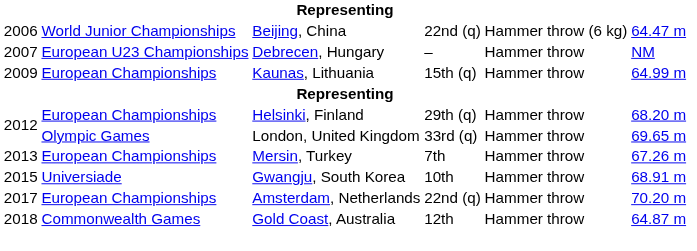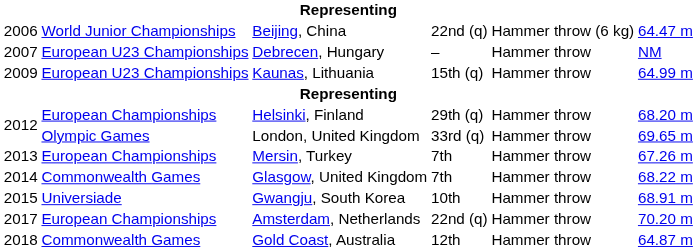 <table>
 <tr>
 <th colspan="6">Representing </th>
 </tr>
 <tr>
 <td>2006</td>
 <td><a href='#'>World Junior Championships</a></td>
 <td><a href='#'>Beijing</a>, China</td>
 <td>22nd (q)</td>
 <td>Hammer throw (6 kg)</td>
 <td><a href='#'>64.47 m</a></td>
 </tr>
 <tr>
 <td>2007</td>
 <td><a href='#'>European U23 Championships</a></td>
 <td><a href='#'>Debrecen</a>, Hungary</td>
 <td>–</td>
 <td>Hammer throw</td>
 <td><a href='#'>NM</a></td>
 </tr>
 <tr>
 <td>2009</td>
-<td><a href='#'>European Championships</a></td>
+<td><a href='#'>European U23 Championships</a></td>
 <td><a href='#'>Kaunas</a>, Lithuania</td>
 <td>15th (q)</td>
 <td>Hammer throw</td>
 <td><a href='#'>64.99 m</a></td>
 </tr>
 <tr>
 <th colspan="6">Representing </th>
 </tr>
 <tr>
 <td rowspan=2>2012</td>
 <td><a href='#'>European Championships</a></td>
 <td><a href='#'>Helsinki</a>, Finland</td>
 <td>29th (q)</td>
 <td>Hammer throw</td>
 <td><a href='#'>68.20 m</a></td>
 </tr>
 <tr>
 <td><a href='#'>Olympic Games</a></td>
 <td>London, United Kingdom</td>
 <td>33rd (q)</td>
 <td>Hammer throw</td>
 <td><a href='#'>69.65 m</a></td>
 </tr>
 <tr>
 <td>2013</td>
 <td><a href='#'>European Championships</a></td>
 <td><a href='#'>Mersin</a>, Turkey</td>
 <td>7th</td>
 <td>Hammer throw</td>
 <td><a href='#'>67.26 m</a></td>
 </tr>
 <tr>
+<td>2014</td>
+<td><a href='#'>Commonwealth Games</a></td>
+<td><a href='#'>Glasgow</a>, United Kingdom</td>
+<td>7th</td>
+<td>Hammer throw</td>
+<td><a href='#'>68.22 m</a></td>
+</tr>
+<tr>
 <td>2015</td>
 <td><a href='#'>Universiade</a></td>
 <td><a href='#'>Gwangju</a>, South Korea</td>
 <td>10th</td>
 <td>Hammer throw</td>
 <td><a href='#'>68.91 m</a></td>
 </tr>
 <tr>
 <td>2017</td>
 <td><a href='#'>European Championships</a></td>
 <td><a href='#'>Amsterdam</a>, Netherlands</td>
 <td>22nd (q)</td>
 <td>Hammer throw</td>
 <td><a href='#'>70.20 m</a></td>
 </tr>
 <tr>
 <td>2018</td>
 <td><a href='#'>Commonwealth Games</a></td>
 <td><a href='#'>Gold Coast</a>, Australia</td>
 <td>12th</td>
 <td>Hammer throw</td>
 <td><a href='#'>64.87 m</a></td>
 </tr>
 </table>
